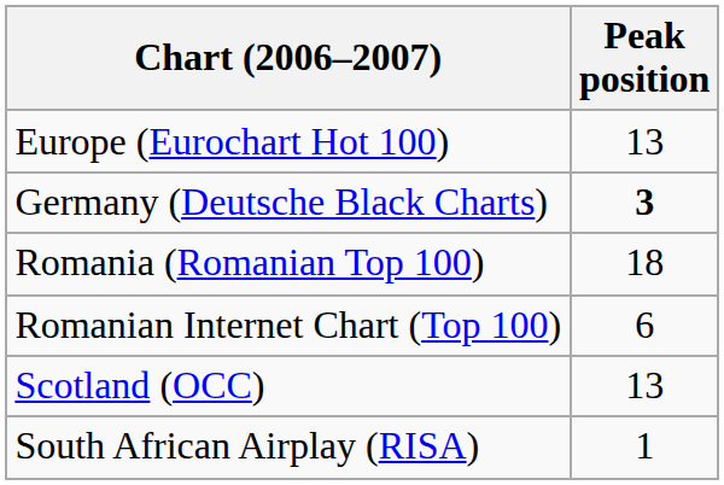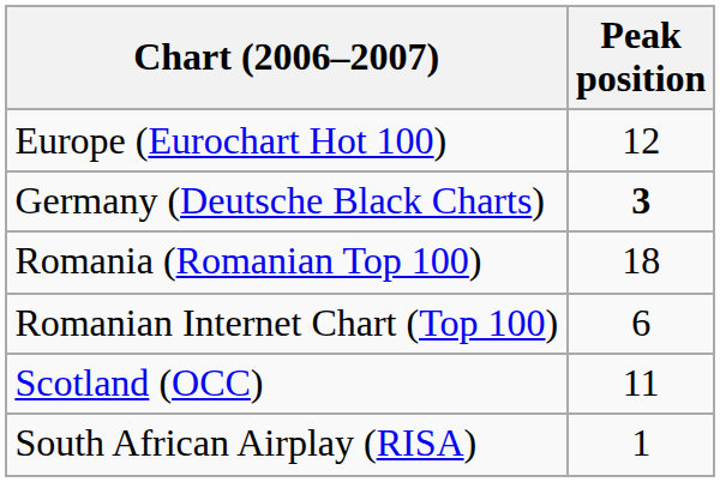 <table class="wikitable sortable">
 <tr>
 <th>Chart (2006–2007)</th>
 <th>Peak<br>position</th>
 </tr>
 <tr>
 </tr>
 <tr>
 </tr>
 <tr>
 </tr>
 <tr>
 </tr>
 <tr>
 </tr>
 <tr>
 </tr>
 <tr>
 <td>Europe (<a href='#'>Eurochart Hot 100</a>)</td>
-<td style="text-align:center;">13</td>
+<td style="text-align:center;">12</td>
 </tr>
 <tr>
 </tr>
 <tr>
 </tr>
 <tr>
 </tr>
 <tr>
 <td>Germany (<a href='#'>Deutsche Black Charts</a>)</td>
 <td style="text-align:center;"><strong>3</strong></td>
 </tr>
 <tr>
 </tr>
 <tr>
 </tr>
 <tr>
 <td>Romania (<a href='#'>Romanian Top 100</a>)</td>
 <td style="text-align:center;">18</td>
 </tr>
 <tr>
 <td>Romanian Internet Chart (<a href='#'>Top 100</a>)</td>
 <td style="text-align:center;">6</td>
 </tr>
 <tr>
 <td><a href='#'>Scotland</a> (<a href='#'>OCC</a>)</td>
-<td style="text-align:center;">13</td>
+<td style="text-align:center;">11</td>
 </tr>
 <tr>
 <td>South African Airplay (<a href='#'>RISA</a>)</td>
 <td style="text-align:center;">1</td>
 </tr>
 <tr>
 </tr>
 <tr>
 </tr>
 <tr>
 </tr>
 <tr>
 </tr>
 <tr>
 </tr>
 <tr>
 </tr>
 <tr>
 </tr>
 <tr>
 </tr>
 <tr>
 </tr>
 </table>
